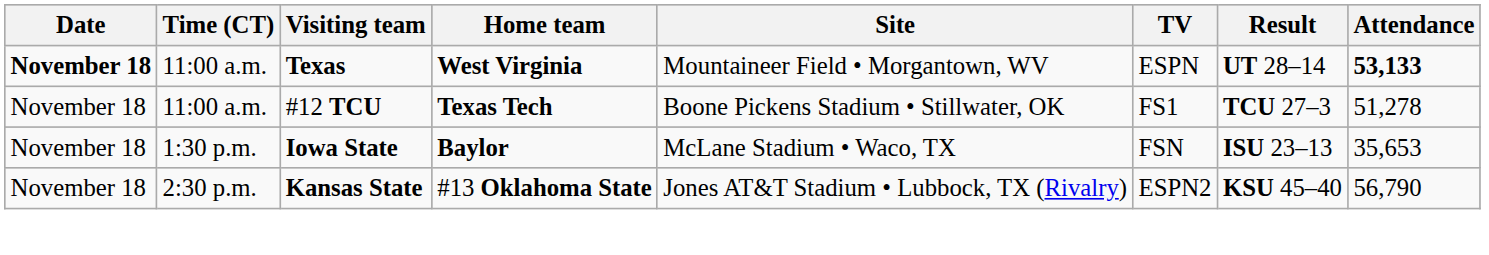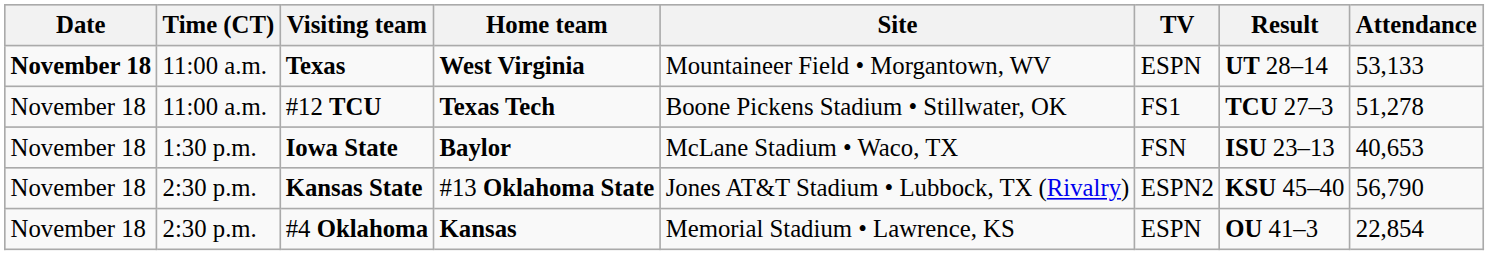 <table class="wikitable" style="font-size:95%;">
 <tr>
 <th>Date</th>
 <th>Time (CT)</th>
 <th>Visiting team</th>
 <th>Home team</th>
 <th>Site</th>
 <th>TV</th>
 <th>Result</th>
 <th>Attendance</th>
 </tr>
 <tr bgcolor=>
 <td><strong>November 18</strong></td>
 <td>11:00 a.m.</td>
 <td><strong>Texas</strong></td>
 <td><strong>West Virginia</strong></td>
 <td>Mountaineer Field • Morgantown, WV</td>
 <td>ESPN</td>
 <td><strong>UT</strong> 28–14</td>
-<td><strong>53,133</strong></td>
+<td>53,133</td>
 </tr>
 <tr bgcolor=>
 <td>November 18</td>
 <td>11:00 a.m.</td>
 <td>#12 <strong>TCU</strong></td>
 <td><strong>Texas Tech</strong></td>
 <td>Boone Pickens Stadium • Stillwater, OK</td>
 <td>FS1</td>
 <td><strong>TCU</strong> 27–3</td>
 <td>51,278</td>
 </tr>
 <tr bgcolor=>
 <td>November 18</td>
 <td>1:30 p.m.</td>
 <td><strong>Iowa State</strong></td>
 <td><strong>Baylor</strong></td>
 <td>McLane Stadium • Waco, TX</td>
 <td>FSN</td>
 <td><strong>ISU</strong> 23–13</td>
-<td>35,653</td>
+<td>40,653</td>
 </tr>
 <tr bgcolor=>
 <td>November 18</td>
 <td>2:30 p.m.</td>
 <td><strong>Kansas State</strong></td>
 <td>#13 <strong>Oklahoma State</strong></td>
 <td>Jones AT&T Stadium • Lubbock, TX (<a href='#'>Rivalry</a>)</td>
 <td>ESPN2</td>
 <td><strong>KSU</strong> 45–40</td>
 <td>56,790</td>
 </tr>
+<tr bgcolor=>
+<td>November 18</td>
+<td>2:30 p.m.</td>
+<td>#4 <strong>Oklahoma</strong></td>
+<td><strong>Kansas</strong></td>
+<td>Memorial Stadium • Lawrence, KS</td>
+<td>ESPN</td>
+<td><strong>OU</strong> 41–3</td>
+<td>22,854</td>
+</tr>
 </table>
